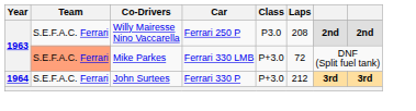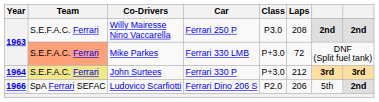 <table class="wikitable" style="text-align:center; font-size:90%">
 <tr>
 <th>Year</th>
 <th>Team</th>
 <th>Co-Drivers</th>
 <th>Car</th>
 <th>Class</th>
 <th>Laps</th>
 <th></th>
 <th></th>
 </tr>
 <tr>
 <th rowspan=2><a href='#'>1963</a></th>
 <td align=left> S.E.F.A.C. <a href='#'>Ferrari</a></td>
 <td align=left> <a href='#'>Willy Mairesse</a><br> <a href='#'>Nino Vaccarella</a></td>
 <td align=left><a href='#'>Ferrari 250 P</a></td>
 <td>P3.0</td>
 <td>208</td>
 <td style="background:#dfdfdf;"><strong>2nd</strong></td>
 <td style="background:#dfdfdf;"><strong>2nd</strong></td>
 </tr>
 <tr>
 <td align=left style="background: lightsalmon;"> S.E.F.A.C. <a href='#'>Ferrari</a></td>
 <td align=left> <a href='#'>Mike Parkes</a></td>
 <td align=left><a href='#'>Ferrari 330 LMB</a></td>
 <td>P+3.0</td>
 <td>72</td>
 <td colspan=2>DNF<br>(Split fuel tank)</td>
 </tr>
 <tr>
 <th><a href='#'>1964</a></th>
-<td align=left> S.E.F.A.C. <a href='#'>Ferrari</a></td>
+<td align=left style="background: khaki;"> S.E.F.A.C. <a href='#'>Ferrari</a></td>
 <td align=left> <a href='#'>John Surtees</a></td>
 <td align=left><a href='#'>Ferrari 330 P</a></td>
 <td>P+3.0</td>
 <td>212</td>
 <td style="background:#ffdf9f;"><strong>3rd</strong></td>
 <td style="background:#ffdf9f;"><strong>3rd</strong></td>
 </tr>
 <tr>
+<th><a href='#'>1966</a></th>
+<td align=left> SpA <a href='#'>Ferrari</a> SEFAC</td>
+<td align=left> <a href='#'>Ludovico Scarfiotti</a></td>
+<td align=left><a href='#'>Ferrari Dino 206 S</a></td>
+<td>P2.0</td>
+<td>206</td>
+<td>5th</td>
+<td style="background:#dfdfdf;"><strong>2nd</strong></td>
+</tr>
+<tr>
 <th colspan="8"></th>
 </tr>
 </table>
